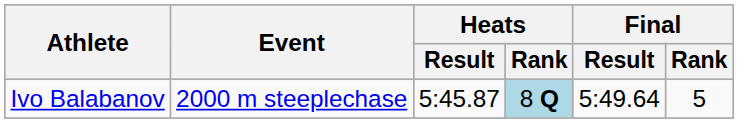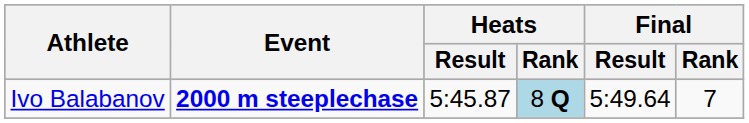 <table class="wikitable" style="font-size:90%">
 <tr>
 <th rowspan=2>Athlete</th>
 <th rowspan=2>Event</th>
 <th colspan=2>Heats</th>
 <th colspan=2>Final</th>
 </tr>
 <tr style="font-size:95%">
 <th>Result</th>
 <th>Rank</th>
 <th>Result</th>
 <th>Rank</th>
 </tr>
 <tr align=center>
 <td align=left><a href='#'>Ivo Balabanov</a></td>
-<td align=left><a href='#'>2000 m steeplechase</a></td>
+<td align=left><strong><a href='#'>2000 m steeplechase</a></strong></td>
 <td>5:45.87</td>
 <td style="background: lightblue;">8 <strong>Q</strong></td>
 <td>5:49.64</td>
-<td>5</td>
+<td>7</td>
 </tr>
 </table>
